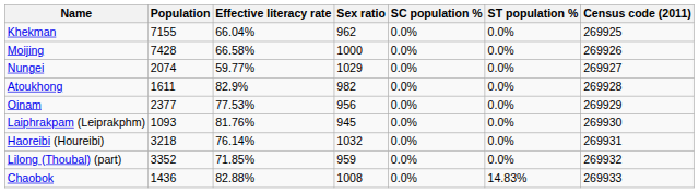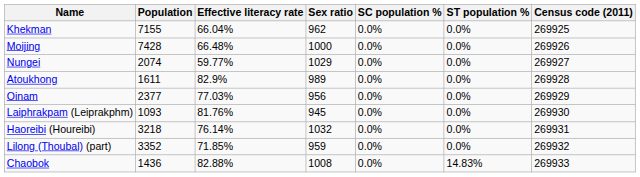 <table class="wikitable sortable">
 <tr>
 <th>Name</th>
 <th>Population</th>
 <th>Effective literacy rate</th>
 <th>Sex ratio</th>
 <th>SC population %</th>
 <th>ST population %</th>
 <th>Census code (2011)</th>
 </tr>
 <tr>
 <td><a href='#'>Khekman</a></td>
 <td>7155</td>
 <td>66.04%</td>
 <td>962</td>
 <td>0.0%</td>
 <td>0.0%</td>
 <td>269925</td>
 </tr>
 <tr>
 <td><a href='#'>Moijing</a></td>
 <td>7428</td>
-<td>66.58%</td>
+<td>66.48%</td>
 <td>1000</td>
 <td>0.0%</td>
 <td>0.0%</td>
 <td>269926</td>
 </tr>
 <tr>
 <td><a href='#'>Nungei</a></td>
 <td>2074</td>
 <td>59.77%</td>
 <td>1029</td>
 <td>0.0%</td>
 <td>0.0%</td>
 <td>269927</td>
 </tr>
 <tr>
 <td><a href='#'>Atoukhong</a></td>
 <td>1611</td>
 <td>82.9%</td>
-<td>982</td>
+<td>989</td>
 <td>0.0%</td>
 <td>0.0%</td>
 <td>269928</td>
 </tr>
 <tr>
 <td><a href='#'>Oinam</a></td>
 <td>2377</td>
-<td>77.53%</td>
+<td>77.03%</td>
 <td>956</td>
 <td>0.0%</td>
 <td>0.0%</td>
 <td>269929</td>
 </tr>
 <tr>
 <td><a href='#'>Laiphrakpam</a> (Leiprakphm)</td>
 <td>1093</td>
 <td>81.76%</td>
 <td>945</td>
 <td>0.0%</td>
 <td>0.0%</td>
 <td>269930</td>
 </tr>
 <tr>
 <td><a href='#'>Haoreibi</a> (Houreibi)</td>
 <td>3218</td>
 <td>76.14%</td>
 <td>1032</td>
 <td>0.0%</td>
 <td>0.0%</td>
 <td>269931</td>
 </tr>
 <tr>
 <td><a href='#'>Lilong (Thoubal)</a> (part)</td>
 <td>3352</td>
 <td>71.85%</td>
 <td>959</td>
 <td>0.0%</td>
 <td>0.0%</td>
 <td>269932</td>
 </tr>
 <tr>
 <td><a href='#'>Chaobok</a></td>
 <td>1436</td>
 <td>82.88%</td>
 <td>1008</td>
 <td>0.0%</td>
 <td>14.83%</td>
 <td>269933</td>
 </tr>
 </table>
